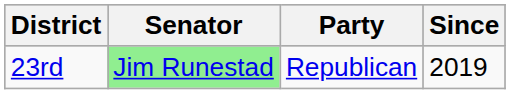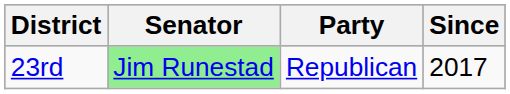 <table class="wikitable">
 <tr>
 <th>District</th>
 <th>Senator</th>
 <th>Party</th>
 <th>Since</th>
 </tr>
 <tr>
 <td><a href='#'>23rd</a></td>
 <td style="background: lightgreen;"><a href='#'>Jim Runestad</a></td>
 <td><a href='#'>Republican</a></td>
-<td>2019</td>
+<td>2017</td>
 </tr>
 </table>
